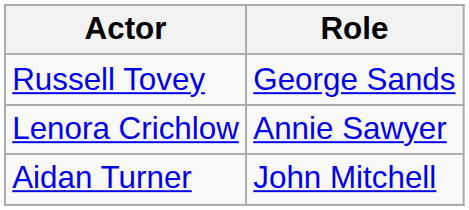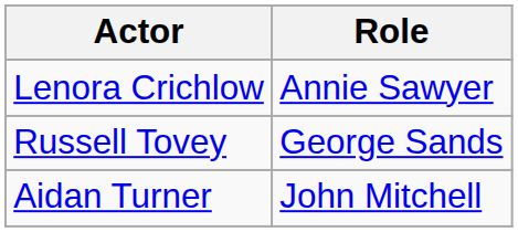 <table class="wikitable">
 <tr>
 <th>Actor</th>
 <th>Role</th>
 </tr>
 <tr>
+<td><a href='#'>Lenora Crichlow</a></td>
+<td><a href='#'>Annie Sawyer</a></td>
+</tr>
+<tr>
 <td><a href='#'>Russell Tovey</a></td>
 <td><a href='#'>George Sands</a></td>
-</tr>
-<tr>
-<td><a href='#'>Lenora Crichlow</a></td>
-<td><a href='#'>Annie Sawyer</a></td>
 </tr>
 <tr>
 <td><a href='#'>Aidan Turner</a></td>
 <td><a href='#'>John Mitchell</a></td>
 </tr>
 </table>
